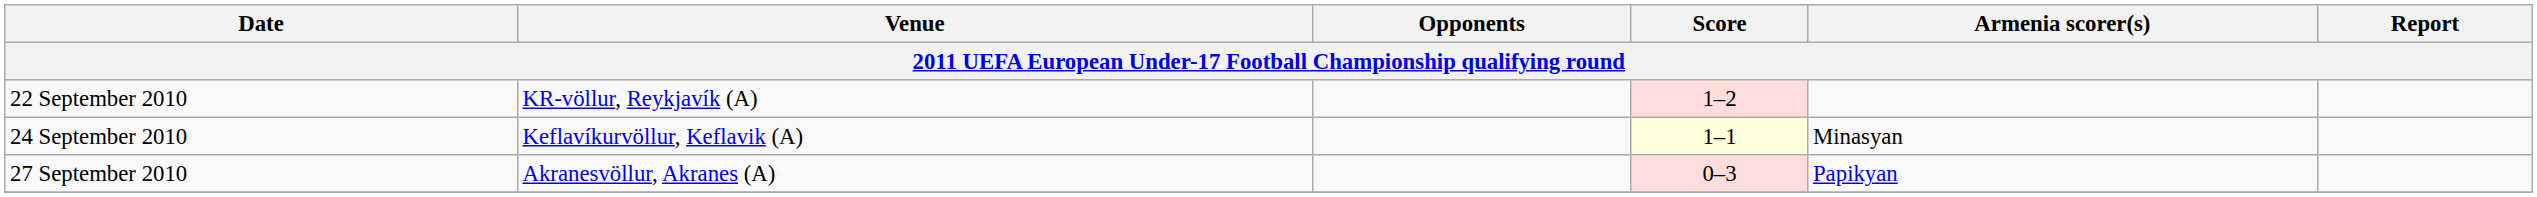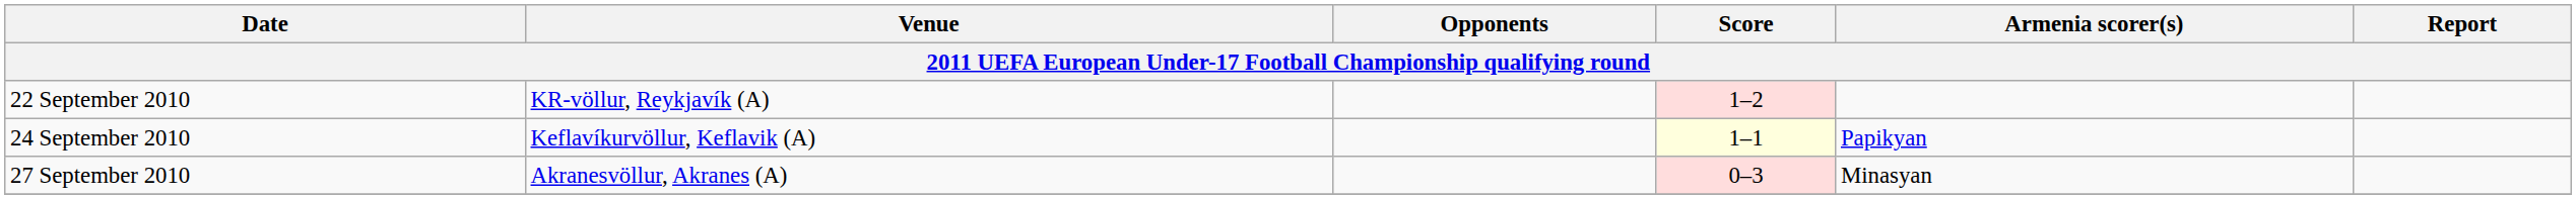 <table class="wikitable" width=85%; style="font-size:95%;">
 <tr>
 <th>Date</th>
 <th>Venue</th>
 <th>Opponents</th>
 <th>Score</th>
 <th>Armenia scorer(s)</th>
 <th>Report</th>
 </tr>
 <tr>
 <th colspan=7><a href='#'>2011 UEFA European Under-17 Football Championship qualifying round</a></th>
 </tr>
 <tr>
 <td>22 September 2010</td>
 <td><a href='#'>KR-völlur</a>, <a href='#'>Reykjavík</a> (A)</td>
 <td></td>
 <td align=center bgcolor=ffdddd>1–2</td>
 <td></td>
 <td></td>
 </tr>
 <tr>
 <td>24 September 2010</td>
 <td><a href='#'>Keflavíkurvöllur</a>, <a href='#'>Keflavik</a> (A)</td>
 <td></td>
 <td align=center bgcolor=ffffdd>1–1</td>
-<td>Minasyan</td>
+<td><a href='#'>Papikyan</a></td>
 <td></td>
 </tr>
 <tr>
 <td>27 September 2010</td>
 <td><a href='#'>Akranesvöllur</a>, <a href='#'>Akranes</a> (A)</td>
 <td></td>
 <td align=center bgcolor=ffdddd>0–3</td>
-<td><a href='#'>Papikyan</a></td>
+<td>Minasyan</td>
 <td></td>
 </tr>
 <tr>
 </tr>
 </table>
